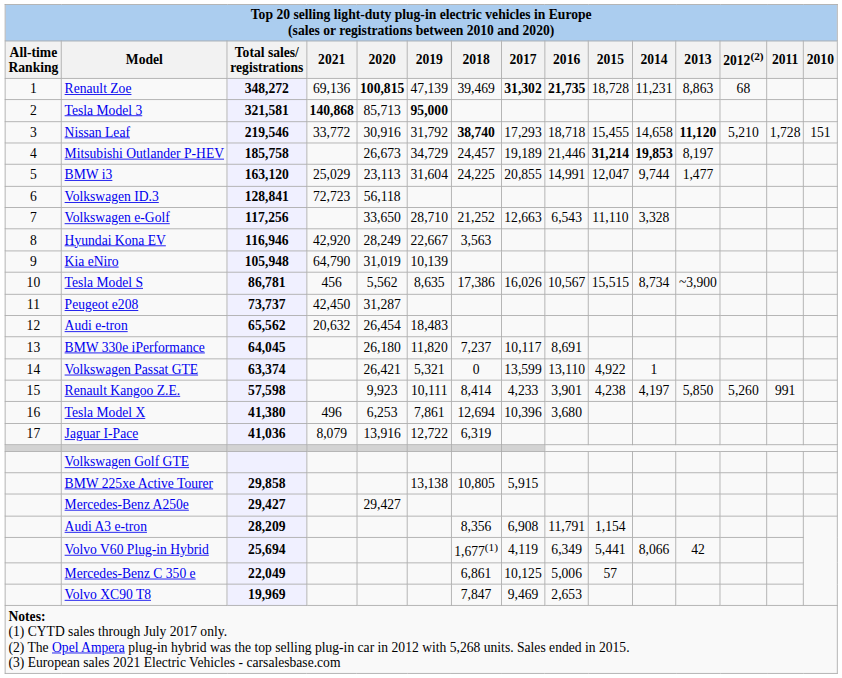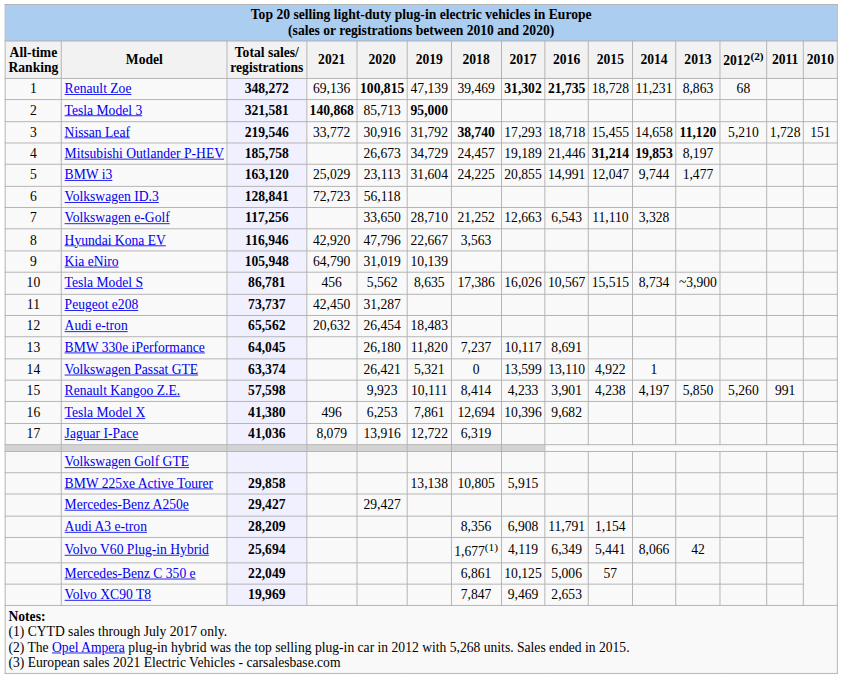 <table class="wikitable" style="margin: 1em auto 1em auto">
 <tr>
 <th colspan="15" align="center" style="background-color: #ABCDEF;">Top 20 selling light-duty plug-in electric vehicles in Europe <br>(sales or registrations between 2010 and 2020)</th>
 </tr>
 <tr>
 <th>All-time<br>Ranking</th>
 <th>Model</th>
 <th>Total sales/<br>registrations</th>
 <th>2021</th>
 <th>2020</th>
 <th>2019</th>
 <th>2018</th>
 <th>2017</th>
 <th>2016</th>
 <th>2015</th>
 <th>2014</th>
 <th>2013</th>
 <th>2012<sup>(2)</sup></th>
 <th>2011</th>
 <th>2010</th>
 </tr>
 <tr align=center>
 <td>1</td>
 <td align=left><a href='#'>Renault Zoe</a></td>
 <td style="background:#f0f0ff;"><strong>348,272</strong></td>
 <td>69,136</td>
 <td><strong>100,815</strong></td>
 <td>47,139</td>
 <td>39,469</td>
 <td><strong>31,302</strong></td>
 <td><strong>21,735</strong></td>
 <td>18,728</td>
 <td>11,231</td>
 <td>8,863</td>
 <td>68</td>
 <td> </td>
 <td> </td>
 </tr>
 <tr align="center">
 <td>2</td>
 <td align="left"><a href='#'>Tesla Model 3</a></td>
 <td style="background:#f0f0ff;"><strong>321,581</strong></td>
 <td><strong>140,868</strong></td>
 <td>85,713</td>
 <td><strong>95,000</strong></td>
 <td> </td>
 <td> </td>
 <td> </td>
 <td> </td>
 <td> </td>
 <td> </td>
 <td> </td>
 <td> </td>
 <td> </td>
 </tr>
 <tr align="center">
 <td>3</td>
 <td align="left"><a href='#'>Nissan Leaf</a></td>
 <td style="background:#f0f0ff;"><strong>219,546</strong></td>
 <td>33,772</td>
 <td>30,916</td>
 <td>31,792</td>
 <td><strong>38,740</strong></td>
 <td>17,293</td>
 <td>18,718</td>
 <td>15,455</td>
 <td>14,658</td>
 <td><strong>11,120</strong></td>
 <td>5,210</td>
 <td>1,728</td>
 <td>151</td>
 </tr>
 <tr align="center">
 <td>4</td>
 <td align="left"><a href='#'>Mitsubishi Outlander P-HEV</a></td>
 <td style="background:#f0f0ff;"><strong>185,758</strong></td>
 <td></td>
 <td>26,673</td>
 <td>34,729</td>
 <td>24,457</td>
 <td>19,189</td>
 <td>21,446</td>
 <td><strong>31,214</strong></td>
 <td><strong>19,853</strong></td>
 <td>8,197</td>
 <td> </td>
 <td> </td>
 <td> </td>
 </tr>
 <tr align=center>
 <td>5</td>
 <td align=left><a href='#'>BMW i3</a></td>
 <td style="background:#f0f0ff;"><strong>163,120</strong></td>
 <td>25,029</td>
 <td>23,113</td>
 <td>31,604</td>
 <td>24,225</td>
 <td>20,855</td>
 <td>14,991</td>
 <td>12,047</td>
 <td>9,744</td>
 <td>1,477</td>
 <td> </td>
 <td> </td>
 <td> </td>
 </tr>
 <tr align="center">
 <td>6</td>
 <td align="left"><a href='#'>Volkswagen ID.3</a></td>
 <td style="background:#f0f0ff;"><strong>128,841</strong></td>
 <td>72,723</td>
 <td>56,118</td>
 <td> </td>
 <td> </td>
 <td> </td>
 <td> </td>
 <td> </td>
 <td> </td>
 <td> </td>
 <td> </td>
 <td> </td>
 <td> </td>
 </tr>
 <tr align="center">
 <td>7</td>
 <td align="left"><a href='#'>Volkswagen e-Golf</a></td>
 <td style="background:#f0f0ff;"><strong>117,256</strong></td>
 <td></td>
 <td>33,650</td>
 <td>28,710</td>
 <td>21,252</td>
 <td>12,663</td>
 <td>6,543</td>
 <td>11,110</td>
 <td>3,328</td>
 <td> </td>
 <td> </td>
 <td> </td>
 <td> </td>
 </tr>
 <tr align=center>
 <td>8</td>
 <td align=left><a href='#'>Hyundai Kona EV</a></td>
 <td style="background:#f0f0ff;"><strong>116,946</strong></td>
 <td>42,920</td>
-<td>28,249</td>
+<td>47,796</td>
 <td>22,667</td>
 <td>3,563</td>
 <td> </td>
 <td> </td>
 <td> </td>
 <td> </td>
 <td> </td>
 <td> </td>
 <td> </td>
 <td> </td>
 </tr>
 <tr align="center">
 <td>9</td>
 <td align="left"><a href='#'>Kia eNiro</a></td>
 <td style="background:#f0f0ff;"><strong>105,948</strong></td>
 <td>64,790</td>
 <td>31,019</td>
 <td>10,139</td>
 <td> </td>
 <td> </td>
 <td> </td>
 <td> </td>
 <td> </td>
 <td> </td>
 <td> </td>
 <td> </td>
 <td> </td>
 </tr>
 <tr align="center">
 <td>10</td>
 <td align="left"><a href='#'>Tesla Model S</a></td>
 <td style="background:#f0f0ff;"><strong>86,781</strong></td>
 <td>456</td>
 <td>5,562</td>
 <td>8,635</td>
 <td>17,386</td>
 <td>16,026</td>
 <td>10,567</td>
 <td>15,515</td>
 <td>8,734</td>
 <td>~3,900</td>
 <td> </td>
 <td> </td>
 <td> </td>
 </tr>
 <tr align="center">
 <td>11</td>
 <td align="left"><a href='#'>Peugeot e208</a></td>
 <td style="background:#f0f0ff;"><strong>73,737</strong></td>
 <td>42,450</td>
 <td>31,287</td>
 <td> </td>
 <td> </td>
 <td> </td>
 <td> </td>
 <td> </td>
 <td> </td>
 <td> </td>
 <td> </td>
 <td> </td>
 <td> </td>
 </tr>
 <tr align="center">
 <td>12</td>
 <td align="left"><a href='#'>Audi e-tron</a></td>
 <td style="background:#f0f0ff;"><strong>65,562</strong></td>
 <td>20,632</td>
 <td>26,454</td>
 <td>18,483</td>
 <td> </td>
 <td> </td>
 <td> </td>
 <td> </td>
 <td> </td>
 <td> </td>
 <td> </td>
 <td> </td>
 <td> </td>
 </tr>
 <tr align="center">
 <td>13</td>
 <td align="left"><a href='#'>BMW 330e iPerformance</a></td>
 <td style="background:#f0f0ff;"><strong>64,045</strong></td>
 <td></td>
 <td>26,180</td>
 <td>11,820</td>
 <td>7,237</td>
 <td>10,117</td>
 <td>8,691</td>
 <td> </td>
 <td> </td>
 <td> </td>
 <td> </td>
 <td> </td>
 <td> </td>
 </tr>
 <tr align="center">
 <td>14</td>
 <td align="left"><a href='#'>Volkswagen Passat GTE</a></td>
 <td style="background:#f0f0ff;"><strong>63,374</strong></td>
 <td></td>
 <td>26,421</td>
 <td>5,321</td>
 <td>0</td>
 <td>13,599</td>
 <td>13,110</td>
 <td>4,922</td>
 <td>1</td>
 <td> </td>
 <td> </td>
 <td> </td>
 <td> </td>
 </tr>
 <tr align="center">
 <td>15</td>
 <td align="left"><a href='#'>Renault Kangoo Z.E.</a></td>
 <td style="background:#f0f0ff;"><strong>57,598</strong></td>
 <td></td>
 <td>9,923</td>
 <td>10,111</td>
 <td>8,414</td>
 <td>4,233</td>
 <td>3,901</td>
 <td>4,238</td>
 <td>4,197</td>
 <td>5,850</td>
 <td>5,260</td>
 <td>991</td>
 <td> </td>
 </tr>
 <tr align="center">
 <td>16</td>
 <td align="left"><a href='#'>Tesla Model X</a></td>
 <td style="background:#f0f0ff;"><strong>41,380</strong></td>
 <td>496</td>
 <td>6,253</td>
 <td>7,861</td>
 <td>12,694</td>
 <td>10,396</td>
-<td>3,680</td>
+<td>9,682</td>
 <td> </td>
 <td> </td>
 <td> </td>
 <td> </td>
 <td> </td>
 <td> </td>
 </tr>
 <tr align="center">
 <td>17</td>
 <td align="left"><a href='#'>Jaguar I-Pace</a></td>
 <td style="background:#f0f0ff;"><strong>41,036</strong></td>
 <td>8,079</td>
 <td>13,916</td>
 <td>12,722</td>
 <td>6,319</td>
 <td> </td>
 <td> </td>
 <td> </td>
 <td> </td>
 <td> </td>
 <td> </td>
 <td> </td>
 <td> </td>
 </tr>
 <tr style="background:lightgrey;">
 <td></td>
 <td></td>
 <td></td>
 <td></td>
 <td></td>
 <td></td>
 <td></td>
 <td></td>
 </tr>
 <tr align=center>
 <td></td>
 <td align=left><a href='#'>Volkswagen Golf GTE</a></td>
 <td style="background:#f0f0ff;"><strong> </strong></td>
 <td></td>
 <td></td>
 <td> </td>
 <td> </td>
 <td> </td>
 <td> </td>
 <td> </td>
 <td> </td>
 <td> </td>
 <td> </td>
 <td> </td>
 <td> </td>
 </tr>
 <tr align=center>
 <td></td>
 <td align=left><a href='#'>BMW 225xe Active Tourer</a></td>
 <td style="background:#f0f0ff;"><strong>29,858</strong></td>
 <td></td>
 <td></td>
 <td>13,138</td>
 <td>10,805</td>
 <td>5,915</td>
 <td> </td>
 <td> </td>
 <td> </td>
 <td> </td>
 <td> </td>
 <td> </td>
 </tr>
 <tr align=center>
 <td></td>
 <td align=left><a href='#'>Mercedes-Benz A250e</a></td>
 <td style="background:#f0f0ff;"><strong>29,427</strong></td>
 <td></td>
 <td>29,427</td>
 <td> </td>
 <td> </td>
 <td> </td>
 <td> </td>
 <td> </td>
 <td> </td>
 <td> </td>
 <td> </td>
 <td> </td>
 <td> </td>
 </tr>
 <tr align=center>
 <td></td>
 <td align=left><a href='#'>Audi A3 e-tron</a></td>
 <td style="background:#f0f0ff;"><strong>28,209</strong></td>
 <td></td>
 <td></td>
 <td></td>
 <td>8,356</td>
 <td>6,908</td>
 <td>11,791</td>
 <td>1,154</td>
 <td> </td>
 <td> </td>
 <td> </td>
 <td> </td>
 </tr>
 <tr align=center>
 <td></td>
 <td align=left><a href='#'>Volvo V60 Plug-in Hybrid</a></td>
 <td style="background:#f0f0ff;"><strong>25,694</strong></td>
 <td></td>
 <td></td>
 <td></td>
 <td>1,677<sup>(1)</sup></td>
 <td>4,119</td>
 <td>6,349</td>
 <td>5,441</td>
 <td>8,066</td>
 <td>42</td>
 <td> </td>
 <td> </td>
 </tr>
 <tr align=center>
 <td></td>
 <td align=left><a href='#'>Mercedes-Benz C 350 e</a></td>
 <td style="background:#f0f0ff;"><strong>22,049</strong></td>
 <td></td>
 <td></td>
 <td></td>
 <td>6,861</td>
 <td>10,125</td>
 <td>5,006</td>
 <td>57</td>
 <td> </td>
 <td> </td>
 <td> </td>
 <td> </td>
 </tr>
 <tr align=center>
 <td></td>
 <td align=left><a href='#'>Volvo XC90 T8</a></td>
 <td style="background:#f0f0ff;"><strong>19,969</strong></td>
 <td></td>
 <td></td>
 <td></td>
 <td>7,847</td>
 <td>9,469</td>
 <td>2,653</td>
 <td> </td>
 <td> </td>
 <td> </td>
 <td> </td>
 <td> </td>
 </tr>
 <tr>
 <td colspan="15" align="left"><strong>Notes:</strong><br> (1) CYTD sales through July 2017 only.<br> (2) The <a href='#'>Opel Ampera</a> plug-in hybrid was the top selling plug-in car in 2012 with 5,268 units. Sales ended in 2015.<br>(3) European sales 2021 Electric Vehicles - carsalesbase.com</td>
 </tr>
 </table>
